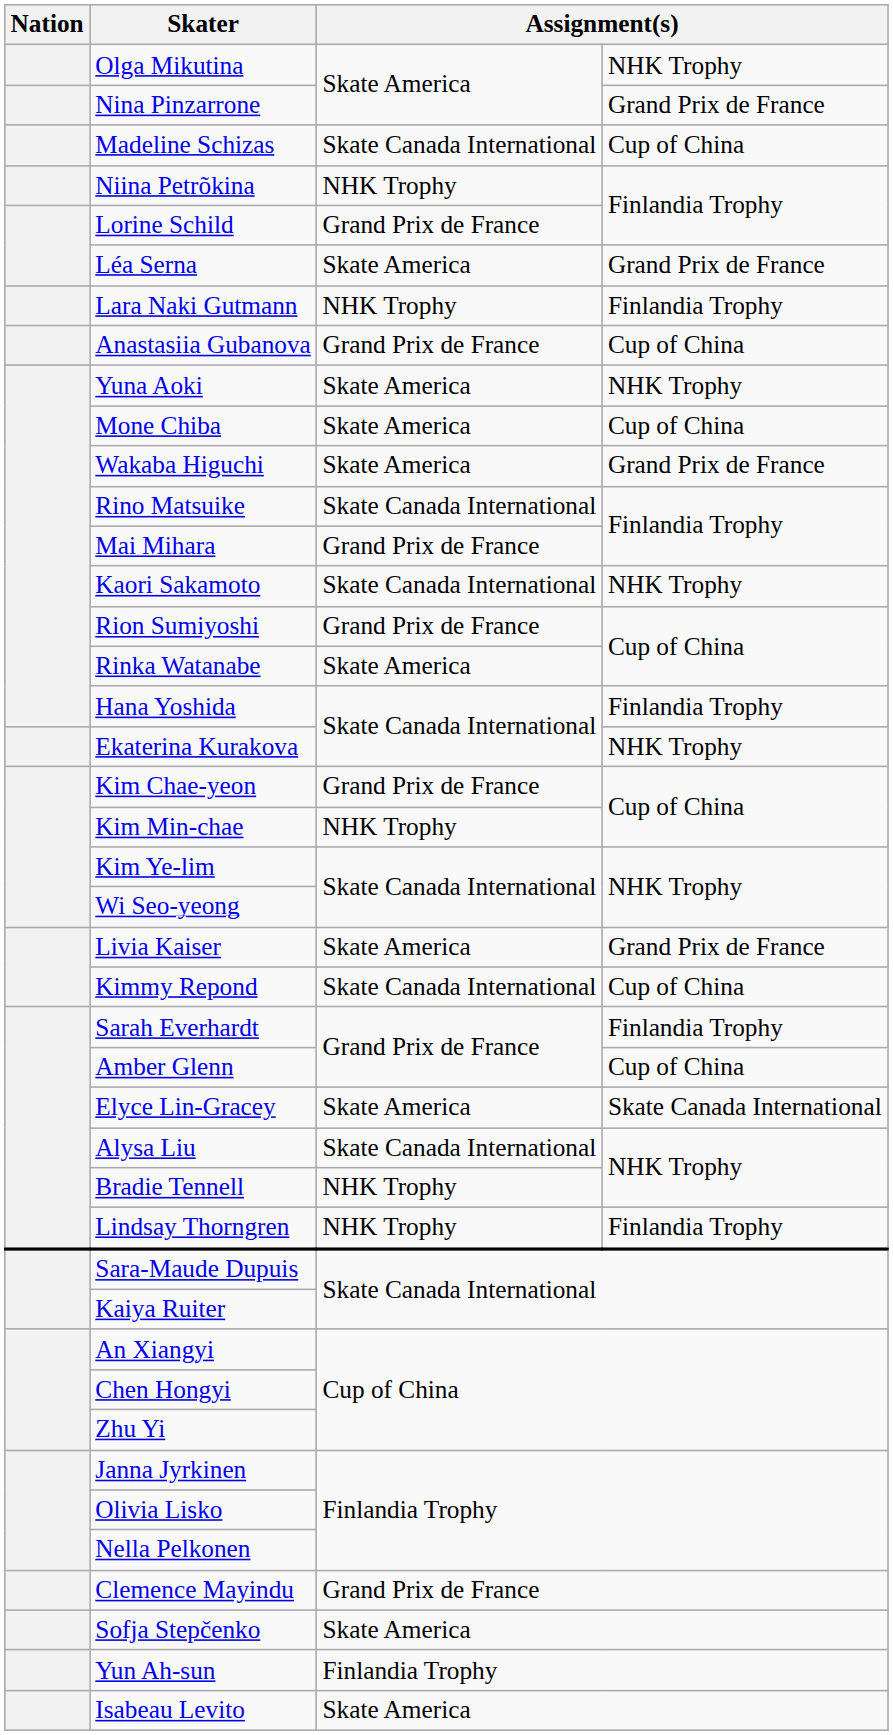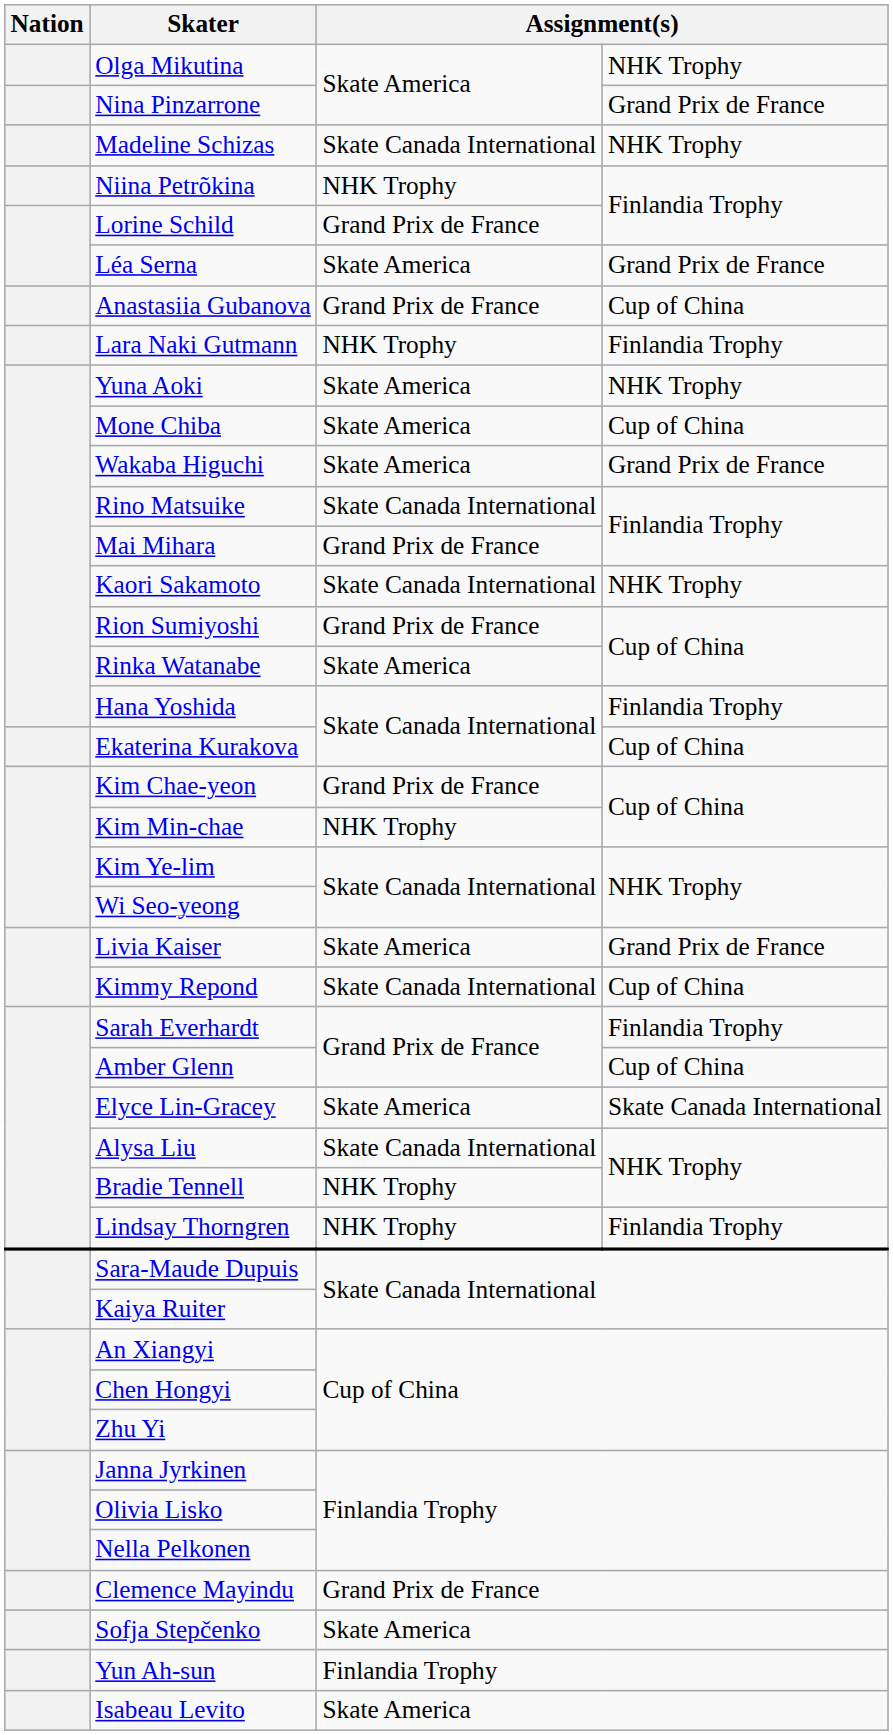 <table class="wikitable unsortable" style="text-align:left">
 <tr>
 <th scope="col">Nation</th>
 <th scope="col">Skater</th>
 <th scope="col" colspan="2">Assignment(s)</th>
 </tr>
 <tr>
 <th scope="row" style="text-align:left"></th>
 <td><a href='#'>Olga Mikutina</a></td>
 <td rowspan="2">Skate America</td>
 <td>NHK Trophy</td>
 </tr>
 <tr>
 <th scope="row" style="text-align:left"></th>
 <td><a href='#'>Nina Pinzarrone</a></td>
 <td>Grand Prix de France</td>
 </tr>
 <tr>
 <th scope="row" style="text-align:left"></th>
 <td><a href='#'>Madeline Schizas</a></td>
 <td>Skate Canada International</td>
-<td>Cup of China</td>
+<td>NHK Trophy</td>
 </tr>
 <tr>
 <th scope="row" style="text-align:left"></th>
 <td><a href='#'>Niina Petrõkina</a></td>
 <td>NHK Trophy</td>
 <td rowspan="2">Finlandia Trophy</td>
 </tr>
 <tr>
 <th rowspan="2" scope="row" style="text-align:left"></th>
 <td><a href='#'>Lorine Schild</a></td>
 <td>Grand Prix de France</td>
 </tr>
 <tr>
 <td><a href='#'>Léa Serna</a></td>
 <td>Skate America</td>
 <td>Grand Prix de France</td>
 </tr>
 <tr>
 <th scope="row" style="text-align:left"></th>
+<td><a href='#'>Anastasiia Gubanova</a></td>
+<td>Grand Prix de France</td>
+<td>Cup of China</td>
+</tr>
+<tr>
+<th scope="row" style="text-align:left"></th>
 <td><a href='#'>Lara Naki Gutmann</a></td>
 <td>NHK Trophy</td>
 <td>Finlandia Trophy</td>
-</tr>
-<tr>
-<th scope="row" style="text-align:left"></th>
-<td><a href='#'>Anastasiia Gubanova</a></td>
-<td>Grand Prix de France</td>
-<td>Cup of China</td>
 </tr>
 <tr>
 <th scope="row" style="text-align:left" rowspan="9"></th>
 <td><a href='#'>Yuna Aoki</a></td>
 <td>Skate America</td>
 <td>NHK Trophy</td>
 </tr>
 <tr>
 <td><a href='#'>Mone Chiba</a></td>
 <td>Skate America</td>
 <td>Cup of China</td>
 </tr>
 <tr>
 <td><a href='#'>Wakaba Higuchi</a></td>
 <td>Skate America</td>
 <td>Grand Prix de France</td>
 </tr>
 <tr>
 <td><a href='#'>Rino Matsuike</a></td>
 <td>Skate Canada International</td>
 <td rowspan="2">Finlandia Trophy</td>
 </tr>
 <tr>
 <td><a href='#'>Mai Mihara</a></td>
 <td>Grand Prix de France</td>
 </tr>
 <tr>
 <td><a href='#'>Kaori Sakamoto</a></td>
 <td>Skate Canada International</td>
 <td>NHK Trophy</td>
 </tr>
 <tr>
 <td><a href='#'>Rion Sumiyoshi</a></td>
 <td>Grand Prix de France</td>
 <td rowspan="2">Cup of China</td>
 </tr>
 <tr>
 <td><a href='#'>Rinka Watanabe</a></td>
 <td>Skate America</td>
 </tr>
 <tr>
 <td><a href='#'>Hana Yoshida</a></td>
 <td rowspan="2">Skate Canada International</td>
 <td>Finlandia Trophy</td>
 </tr>
 <tr>
 <th scope="row" style="text-align:left"></th>
 <td><a href='#'>Ekaterina Kurakova</a></td>
-<td>NHK Trophy</td>
+<td>Cup of China</td>
 </tr>
 <tr>
 <th rowspan="4" scope="row" style="text-align:left"></th>
 <td><a href='#'>Kim Chae-yeon</a></td>
 <td>Grand Prix de France</td>
 <td rowspan="2">Cup of China</td>
 </tr>
 <tr>
 <td><a href='#'>Kim Min-chae</a></td>
 <td>NHK Trophy</td>
 </tr>
 <tr>
 <td><a href='#'>Kim Ye-lim</a></td>
 <td rowspan="2">Skate Canada International</td>
 <td rowspan="2">NHK Trophy</td>
 </tr>
 <tr>
 <td><a href='#'>Wi Seo-yeong</a></td>
 </tr>
 <tr>
 <th rowspan="2" scope="row" style="text-align:left"></th>
 <td><a href='#'>Livia Kaiser</a></td>
 <td>Skate America</td>
 <td>Grand Prix de France</td>
 </tr>
 <tr>
 <td><a href='#'>Kimmy Repond</a></td>
 <td>Skate Canada International</td>
 <td>Cup of China</td>
 </tr>
 <tr>
 <th rowspan="6" scope="row" style="text-align:left"></th>
 <td><a href='#'>Sarah Everhardt</a></td>
 <td rowspan="2">Grand Prix de France</td>
 <td>Finlandia Trophy</td>
 </tr>
 <tr>
 <td><a href='#'>Amber Glenn</a></td>
 <td>Cup of China</td>
 </tr>
 <tr>
 <td><a href='#'>Elyce Lin-Gracey</a></td>
 <td>Skate America</td>
 <td>Skate Canada International</td>
 </tr>
 <tr>
 <td><a href='#'>Alysa Liu</a></td>
 <td>Skate Canada International</td>
 <td rowspan="2">NHK Trophy</td>
 </tr>
 <tr>
 <td><a href='#'>Bradie Tennell</a></td>
 <td>NHK Trophy</td>
 </tr>
 <tr>
 <td><a href='#'>Lindsay Thorngren</a></td>
 <td>NHK Trophy</td>
 <td>Finlandia Trophy</td>
 </tr>
 <tr style="border-top:2.5px solid">
 <th rowspan="2" scope="row" style="text-align:left"></th>
 <td><a href='#'>Sara-Maude Dupuis</a></td>
 <td colspan="2" rowspan="2">Skate Canada International</td>
 </tr>
 <tr>
 <td><a href='#'>Kaiya Ruiter</a></td>
 </tr>
 <tr>
 <th rowspan="3" scope="row" style="text-align:left"></th>
 <td><a href='#'>An Xiangyi</a></td>
 <td colspan="2" rowspan="3">Cup of China</td>
 </tr>
 <tr>
 <td><a href='#'>Chen Hongyi</a></td>
 </tr>
 <tr>
 <td><a href='#'>Zhu Yi</a></td>
 </tr>
 <tr>
 <th scope="row" style="text-align:left" rowspan="3"></th>
 <td><a href='#'>Janna Jyrkinen</a></td>
 <td colspan="2" rowspan="3">Finlandia Trophy</td>
 </tr>
 <tr>
 <td><a href='#'>Olivia Lisko</a></td>
 </tr>
 <tr>
 <td><a href='#'>Nella Pelkonen</a></td>
 </tr>
 <tr>
 <th scope="row" style="text-align:left"></th>
 <td><a href='#'>Clemence Mayindu</a></td>
 <td colspan=2>Grand Prix de France</td>
 </tr>
 <tr>
 <th scope="row" style="text-align:left"></th>
 <td><a href='#'>Sofja Stepčenko</a></td>
 <td colspan="2">Skate America</td>
 </tr>
 <tr>
 <th scope="row" style="text-align:left"></th>
 <td><a href='#'>Yun Ah-sun</a></td>
 <td colspan=2>Finlandia Trophy</td>
 </tr>
 <tr>
 <th scope="row" style="text-align:left"></th>
 <td><a href='#'>Isabeau Levito</a></td>
 <td colspan=2>Skate America</td>
 </tr>
 </table>
